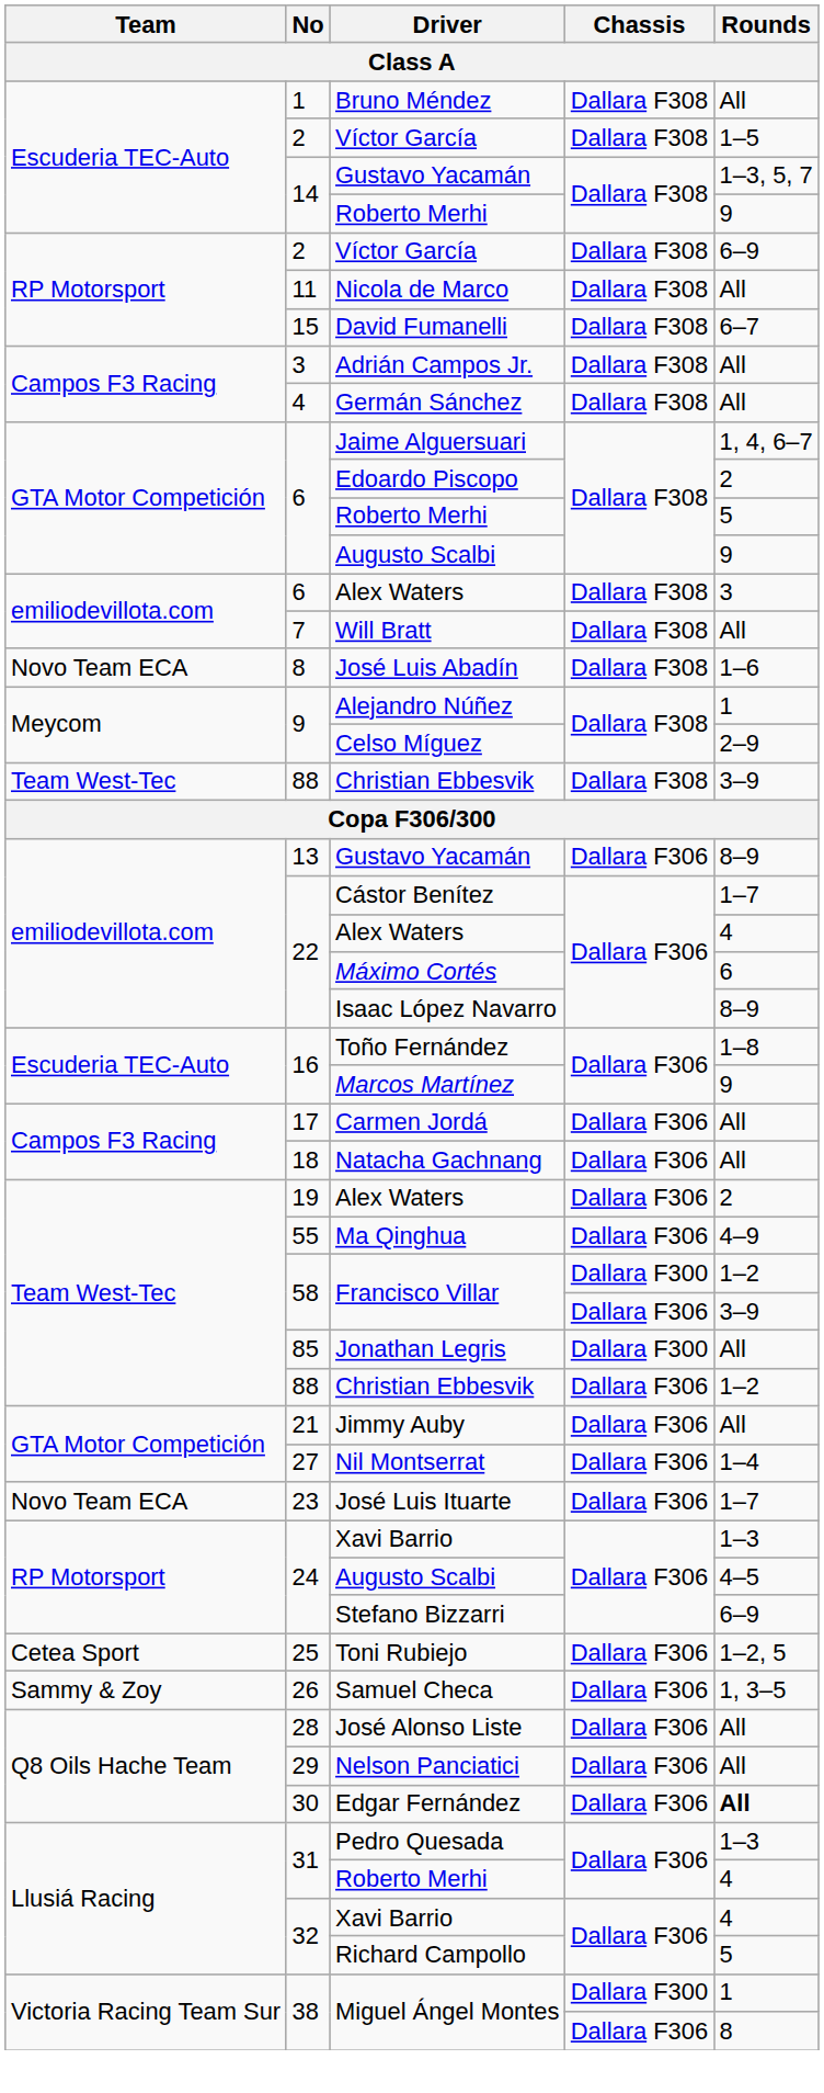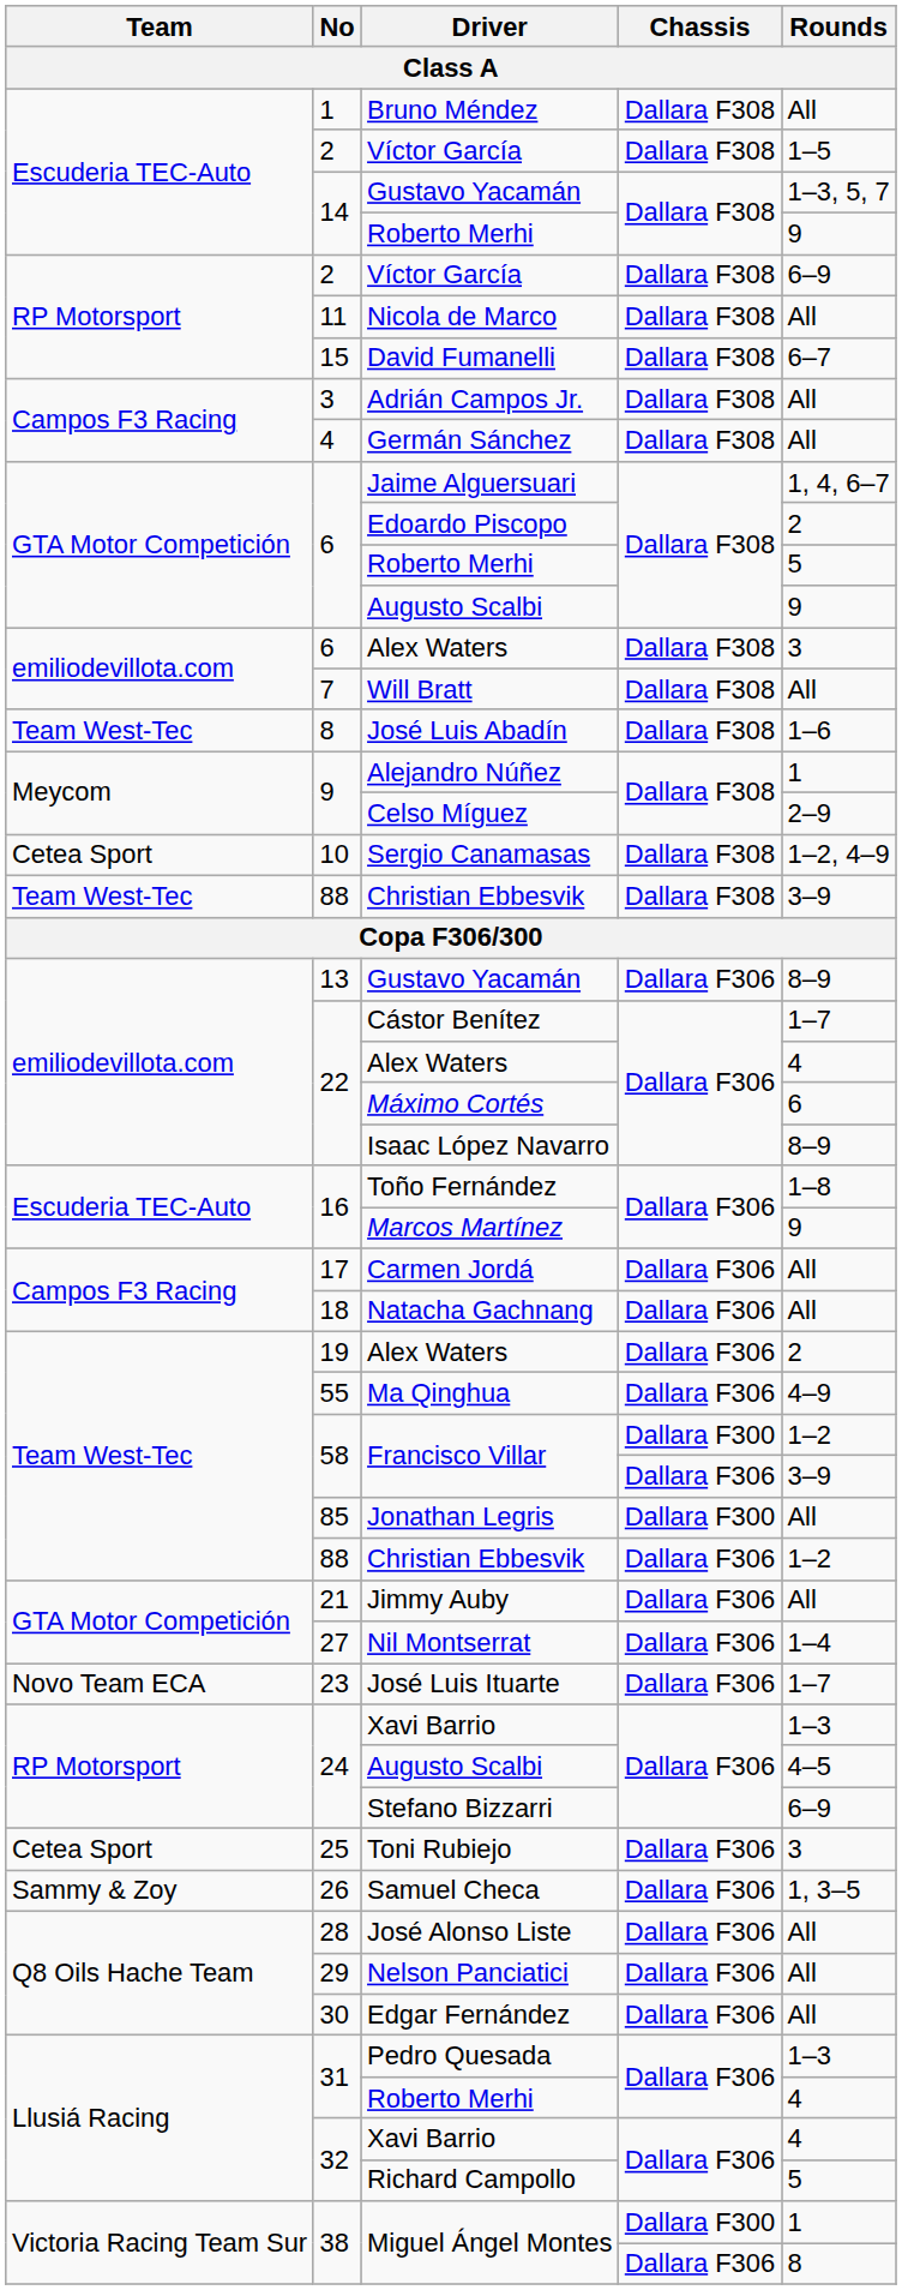 <table class="wikitable" style="font-size: 85%;">
 <tr>
 <th>Team</th>
 <th>No</th>
 <th>Driver</th>
 <th>Chassis</th>
 <th>Rounds</th>
 </tr>
 <tr>
 <th colspan=5>Class A</th>
 </tr>
 <tr>
 <td rowspan=4> <a href='#'>Escuderia TEC-Auto</a></td>
 <td>1</td>
 <td> <a href='#'>Bruno Méndez</a></td>
 <td nowrap><a href='#'>Dallara</a> F308</td>
 <td>All</td>
 </tr>
 <tr>
 <td>2</td>
 <td> <a href='#'>Víctor García</a></td>
 <td><a href='#'>Dallara</a> F308</td>
 <td>1–5</td>
 </tr>
 <tr>
 <td rowspan=2>14</td>
 <td> <a href='#'>Gustavo Yacamán</a></td>
 <td rowspan=2><a href='#'>Dallara</a> F308</td>
 <td>1–3, 5, 7</td>
 </tr>
 <tr>
 <td> <a href='#'>Roberto Merhi</a></td>
 <td>9</td>
 </tr>
 <tr>
 <td rowspan=3> <a href='#'>RP Motorsport</a></td>
 <td>2</td>
 <td> <a href='#'>Víctor García</a></td>
 <td><a href='#'>Dallara</a> F308</td>
 <td>6–9</td>
 </tr>
 <tr>
 <td>11</td>
 <td> <a href='#'>Nicola de Marco</a></td>
 <td><a href='#'>Dallara</a> F308</td>
 <td>All</td>
 </tr>
 <tr>
 <td>15</td>
 <td> <a href='#'>David Fumanelli</a></td>
 <td><a href='#'>Dallara</a> F308</td>
 <td>6–7</td>
 </tr>
 <tr>
 <td rowspan=2>  <a href='#'>Campos F3 Racing</a></td>
 <td>3</td>
 <td> <a href='#'>Adrián Campos Jr.</a></td>
 <td><a href='#'>Dallara</a> F308</td>
 <td>All</td>
 </tr>
 <tr>
 <td>4</td>
 <td> <a href='#'>Germán Sánchez</a></td>
 <td><a href='#'>Dallara</a> F308</td>
 <td>All</td>
 </tr>
 <tr>
 <td rowspan=4> <a href='#'>GTA Motor Competición</a></td>
 <td rowspan=4>6</td>
 <td> <a href='#'>Jaime Alguersuari</a></td>
 <td rowspan=4><a href='#'>Dallara</a> F308</td>
 <td>1, 4, 6–7</td>
 </tr>
 <tr>
 <td> <a href='#'>Edoardo Piscopo</a></td>
 <td>2</td>
 </tr>
 <tr>
 <td> <a href='#'>Roberto Merhi</a></td>
 <td>5</td>
 </tr>
 <tr>
 <td> <a href='#'>Augusto Scalbi</a></td>
 <td>9</td>
 </tr>
 <tr>
 <td rowspan=2> <a href='#'>emiliodevillota.com</a></td>
 <td>6</td>
 <td> Alex Waters</td>
 <td><a href='#'>Dallara</a> F308</td>
 <td>3</td>
 </tr>
 <tr>
 <td>7</td>
 <td> <a href='#'>Will Bratt</a></td>
 <td><a href='#'>Dallara</a> F308</td>
 <td>All</td>
 </tr>
 <tr>
-<td> Novo Team ECA</td>
+<td> <a href='#'>Team West-Tec</a></td>
 <td>8</td>
 <td> <a href='#'>José Luis Abadín</a></td>
 <td><a href='#'>Dallara</a> F308</td>
 <td>1–6</td>
 </tr>
 <tr>
 <td rowspan=2> Meycom</td>
 <td rowspan=2>9</td>
 <td> <a href='#'>Alejandro Núñez</a></td>
 <td rowspan=2><a href='#'>Dallara</a> F308</td>
 <td>1</td>
 </tr>
 <tr>
 <td> <a href='#'>Celso Míguez</a></td>
 <td>2–9</td>
+</tr>
+<tr>
+<td> Cetea Sport</td>
+<td>10</td>
+<td> <a href='#'>Sergio Canamasas</a></td>
+<td><a href='#'>Dallara</a> F308</td>
+<td>1–2, 4–9</td>
 </tr>
 <tr>
 <td> <a href='#'>Team West-Tec</a></td>
 <td>88</td>
 <td> <a href='#'>Christian Ebbesvik</a></td>
 <td><a href='#'>Dallara</a> F308</td>
 <td>3–9</td>
 </tr>
 <tr>
 <th colspan=5>Copa F306/300</th>
 </tr>
 <tr>
 <td rowspan=5> <a href='#'>emiliodevillota.com</a></td>
 <td>13</td>
 <td> <a href='#'>Gustavo Yacamán</a></td>
 <td><a href='#'>Dallara</a> F306</td>
 <td>8–9</td>
 </tr>
 <tr>
 <td rowspan=4>22</td>
 <td> Cástor Benítez</td>
 <td rowspan=4><a href='#'>Dallara</a> F306</td>
 <td>1–7</td>
 </tr>
 <tr>
 <td> Alex Waters</td>
 <td>4</td>
 </tr>
 <tr>
 <td><em> <a href='#'>Máximo Cortés</a></em></td>
 <td>6</td>
 </tr>
 <tr>
 <td> Isaac López Navarro</td>
 <td>8–9</td>
 </tr>
 <tr>
 <td rowspan=2> <a href='#'>Escuderia TEC-Auto</a></td>
 <td rowspan=2>16</td>
 <td> Toño Fernández</td>
 <td rowspan=2><a href='#'>Dallara</a> F306</td>
 <td>1–8</td>
 </tr>
 <tr>
 <td><em> <a href='#'>Marcos Martínez</a></em></td>
 <td>9</td>
 </tr>
 <tr>
 <td rowspan=2>  <a href='#'>Campos F3 Racing</a></td>
 <td>17</td>
 <td> <a href='#'>Carmen Jordá</a></td>
 <td><a href='#'>Dallara</a> F306</td>
 <td>All</td>
 </tr>
 <tr>
 <td>18</td>
 <td> <a href='#'>Natacha Gachnang</a></td>
 <td><a href='#'>Dallara</a> F306</td>
 <td>All</td>
 </tr>
 <tr>
 <td rowspan=6> <a href='#'>Team West-Tec</a></td>
 <td>19</td>
 <td> Alex Waters</td>
 <td><a href='#'>Dallara</a> F306</td>
 <td>2</td>
 </tr>
 <tr>
 <td>55</td>
 <td> <a href='#'>Ma Qinghua</a></td>
 <td><a href='#'>Dallara</a> F306</td>
 <td>4–9</td>
 </tr>
 <tr>
 <td rowspan=2>58</td>
 <td rowspan=2> <a href='#'>Francisco Villar</a></td>
 <td><a href='#'>Dallara</a> F300</td>
 <td>1–2</td>
 </tr>
 <tr>
 <td><a href='#'>Dallara</a> F306</td>
 <td>3–9</td>
 </tr>
 <tr>
 <td>85</td>
 <td> <a href='#'>Jonathan Legris</a></td>
 <td><a href='#'>Dallara</a> F300</td>
 <td>All</td>
 </tr>
 <tr>
 <td>88</td>
 <td> <a href='#'>Christian Ebbesvik</a></td>
 <td><a href='#'>Dallara</a> F306</td>
 <td>1–2</td>
 </tr>
 <tr>
 <td rowspan=2> <a href='#'>GTA Motor Competición</a></td>
 <td>21</td>
 <td> Jimmy Auby</td>
 <td><a href='#'>Dallara</a> F306</td>
 <td>All</td>
 </tr>
 <tr>
 <td>27</td>
 <td> <a href='#'>Nil Montserrat</a></td>
 <td><a href='#'>Dallara</a> F306</td>
 <td>1–4</td>
 </tr>
 <tr>
 <td> Novo Team ECA</td>
 <td>23</td>
 <td> José Luis Ituarte</td>
 <td><a href='#'>Dallara</a> F306</td>
 <td>1–7</td>
 </tr>
 <tr>
 <td rowspan=3> <a href='#'>RP Motorsport</a></td>
 <td rowspan=3>24</td>
 <td> Xavi Barrio</td>
 <td rowspan=3><a href='#'>Dallara</a> F306</td>
 <td>1–3</td>
 </tr>
 <tr>
 <td> <a href='#'>Augusto Scalbi</a></td>
 <td>4–5</td>
 </tr>
 <tr>
 <td> Stefano Bizzarri</td>
 <td>6–9</td>
 </tr>
 <tr>
 <td> Cetea Sport</td>
 <td>25</td>
 <td> Toni Rubiejo</td>
 <td><a href='#'>Dallara</a> F306</td>
-<td>1–2, 5</td>
+<td>3</td>
 </tr>
 <tr>
 <td> Sammy & Zoy</td>
 <td>26</td>
 <td> Samuel Checa</td>
 <td><a href='#'>Dallara</a> F306</td>
 <td>1, 3–5</td>
 </tr>
 <tr>
 <td rowspan=3> Q8 Oils Hache Team</td>
 <td>28</td>
 <td> José Alonso Liste</td>
 <td><a href='#'>Dallara</a> F306</td>
 <td>All</td>
 </tr>
 <tr>
 <td>29</td>
 <td> <a href='#'>Nelson Panciatici</a></td>
 <td><a href='#'>Dallara</a> F306</td>
 <td>All</td>
 </tr>
 <tr>
 <td>30</td>
 <td> Edgar Fernández</td>
 <td><a href='#'>Dallara</a> F306</td>
-<td><strong>All</strong></td>
+<td>All</td>
 </tr>
 <tr>
 <td rowspan=4> Llusiá Racing</td>
 <td rowspan=2>31</td>
 <td> Pedro Quesada</td>
 <td rowspan=2><a href='#'>Dallara</a> F306</td>
 <td>1–3</td>
 </tr>
 <tr>
 <td> <a href='#'>Roberto Merhi</a></td>
 <td>4</td>
 </tr>
 <tr>
 <td rowspan=2>32</td>
 <td> Xavi Barrio</td>
 <td rowspan=2><a href='#'>Dallara</a> F306</td>
 <td>4</td>
 </tr>
 <tr>
 <td> Richard Campollo</td>
 <td>5</td>
 </tr>
 <tr>
 <td rowspan=2 nowrap> Victoria Racing Team Sur</td>
 <td rowspan=2>38</td>
 <td rowspan=2 nowrap> Miguel Ángel Montes</td>
 <td><a href='#'>Dallara</a> F300</td>
 <td>1</td>
 </tr>
 <tr>
 <td><a href='#'>Dallara</a> F306</td>
 <td>8</td>
 </tr>
 </table>
